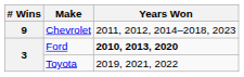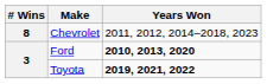 <table class="wikitable" style="font-size: 95%;">
 <tr>
 <th># Wins</th>
 <th>Make</th>
 <th>Years Won</th>
 </tr>
 <tr>
-<th>9</th>
+<th>8</th>
 <td> <a href='#'>Chevrolet</a></td>
 <td>2011, 2012, 2014–2018, 2023</td>
 </tr>
 <tr>
 <th rowspan=2>3</th>
 <td> <a href='#'>Ford</a></td>
 <td><strong>2010, 2013, 2020</strong></td>
 </tr>
 <tr>
 <td> <a href='#'>Toyota</a></td>
-<td>2019, 2021, 2022</td>
+<td><strong>2019, 2021, 2022</strong></td>
 </tr>
 </table>
